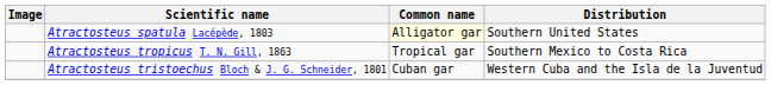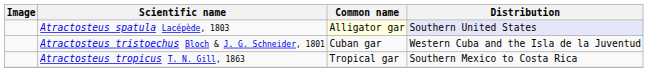 <table class="wikitable">
 <tr>
 <th>Image</th>
 <th>Scientific name</th>
 <th>Common name</th>
 <th>Distribution</th>
 </tr>
 <tr>
 <td></td>
 <td><em><a href='#'>Atractosteus spatula</a></em> <small><a href='#'>Lacépède</a>, 1803</small></td>
 <td style="background: lightyellow;">Alligator gar</td>
-<td>Southern United States</td>
+<td style="background: lavender;">Southern United States</td>
+</tr>
+<tr>
+<td></td>
+<td><em><a href='#'>Atractosteus tristoechus</a></em> <small><a href='#'>Bloch</a> & <a href='#'>J. G. Schneider</a>, 1801</small></td>
+<td>Cuban gar</td>
+<td>Western Cuba and the Isla de la Juventud</td>
 </tr>
 <tr>
 <td></td>
 <td><em><a href='#'>Atractosteus tropicus</a></em> <small><a href='#'>T. N. Gill</a>, 1863</small></td>
 <td>Tropical gar</td>
 <td>Southern Mexico to Costa Rica</td>
 </tr>
 <tr>
-<td></td>
-<td><em><a href='#'>Atractosteus tristoechus</a></em> <small><a href='#'>Bloch</a> & <a href='#'>J. G. Schneider</a>, 1801</small></td>
-<td>Cuban gar</td>
-<td>Western Cuba and the Isla de la Juventud</td>
-</tr>
-<tr>
 </tr>
 </table>
